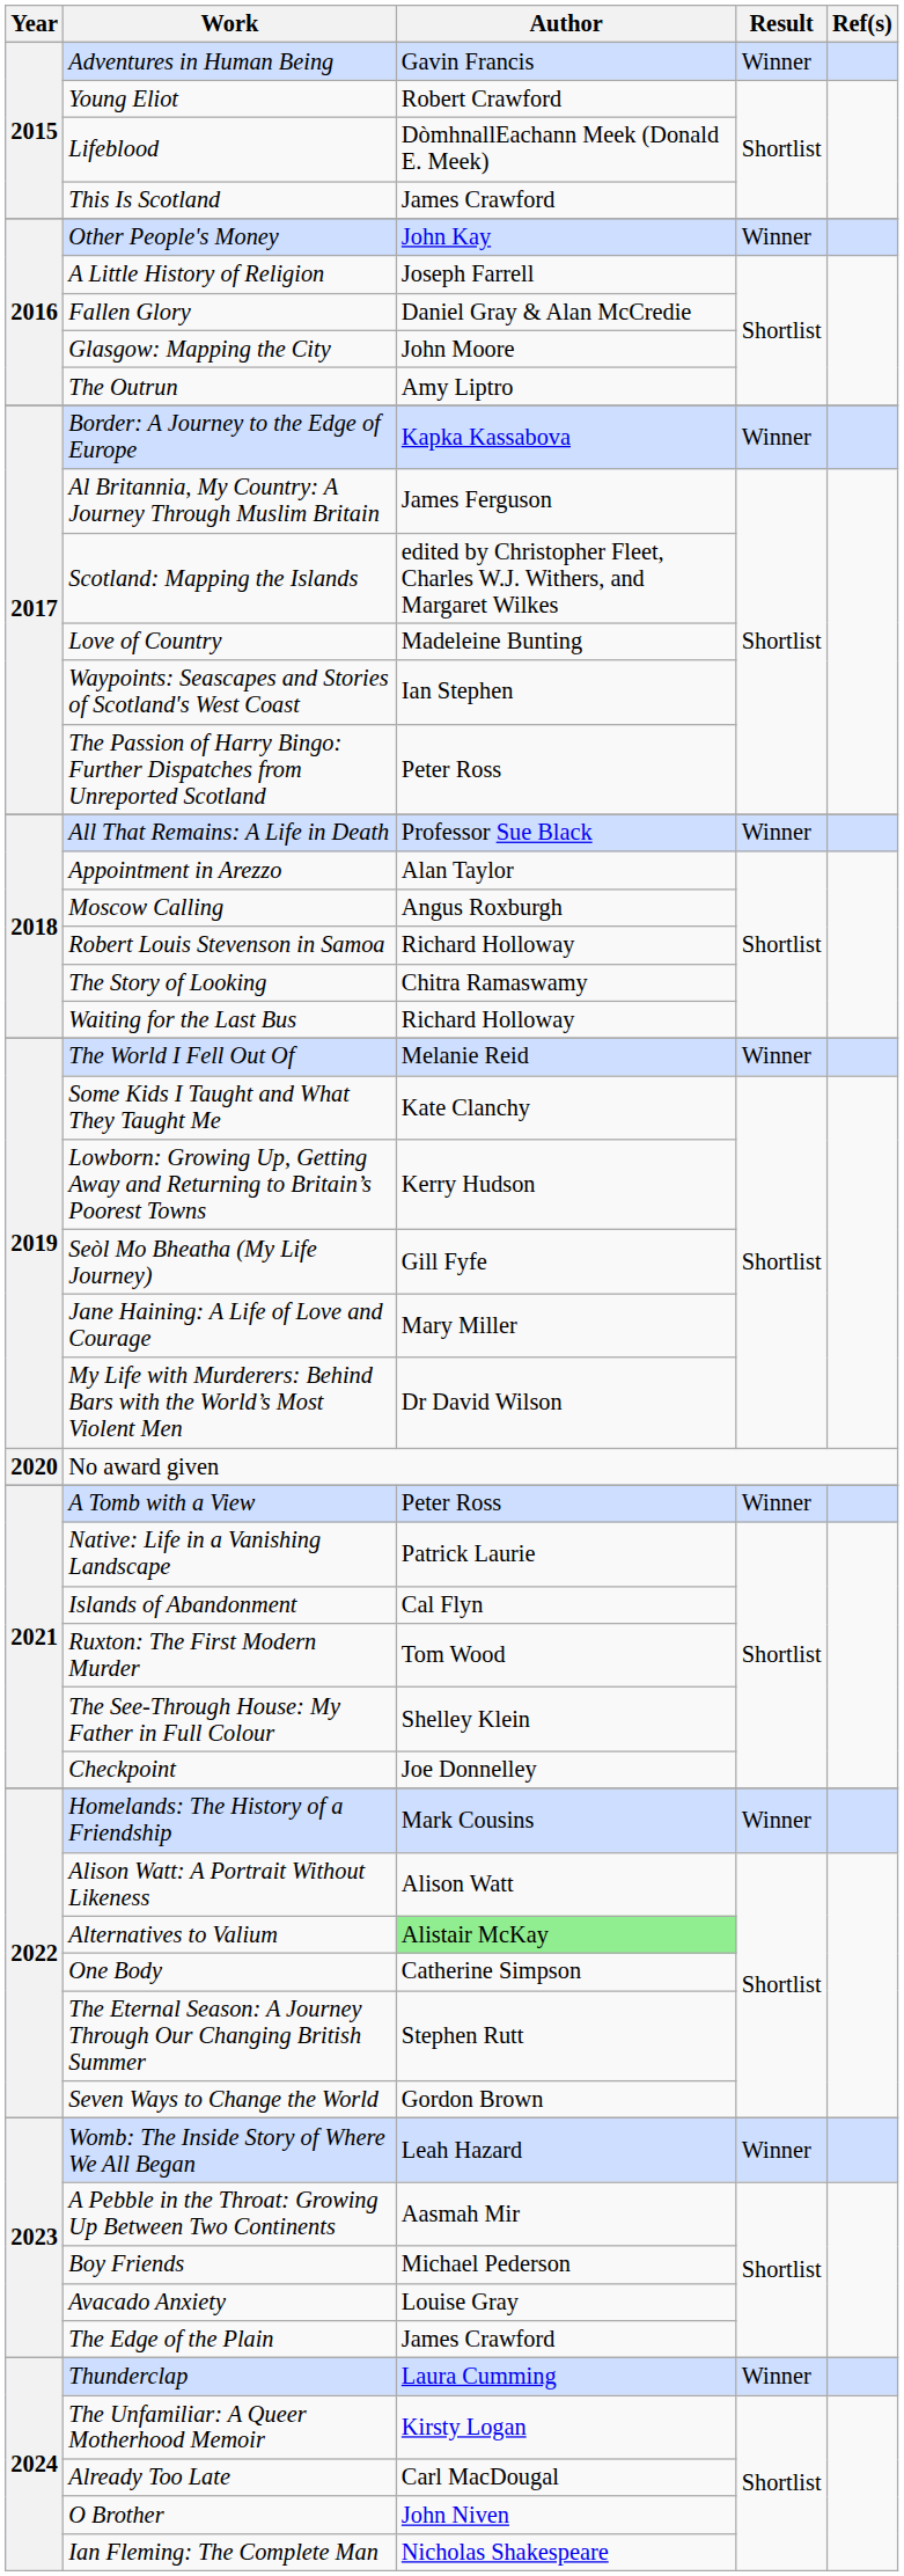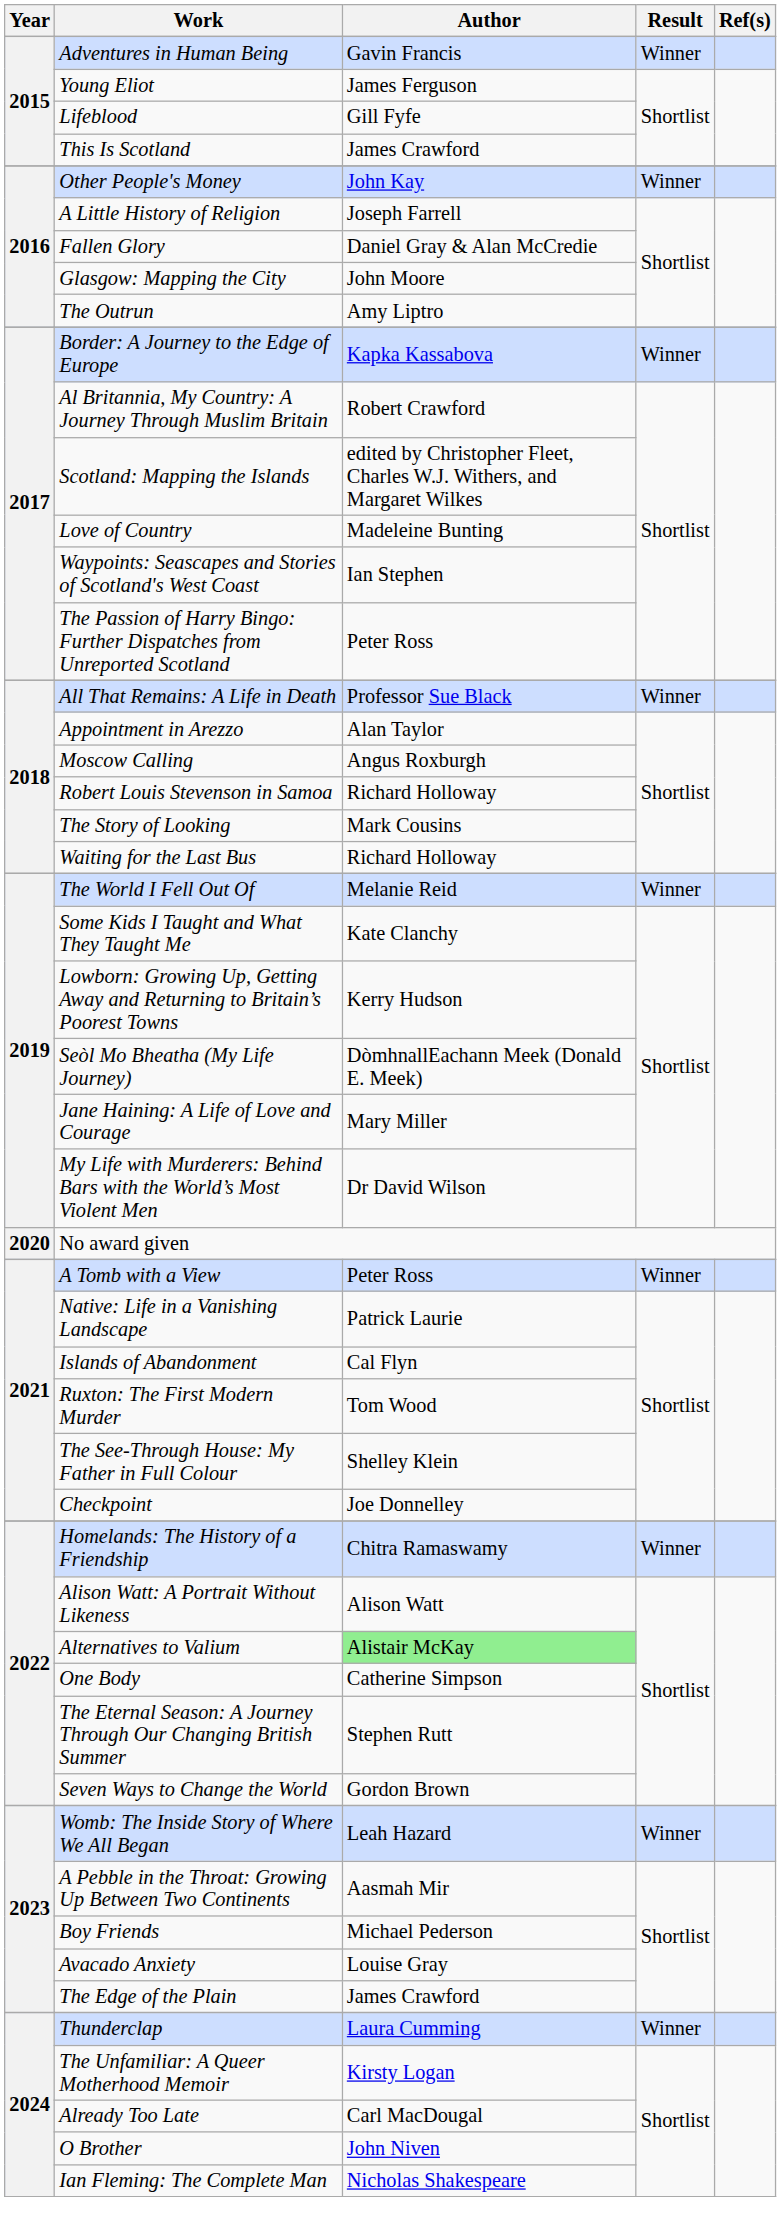 <table class="wikitable sortable plainrowheaders">
 <tr>
 <th scope="col">Year</th>
 <th scope="col">Work</th>
 <th scope="col">Author</th>
 <th scope="col">Result</th>
 <th class="unsortable" scope="col">Ref(s)</th>
 </tr>
 <tr>
 </tr>
 <tr style=background:#cddeff>
 <th rowspan="4">2015</th>
 <td><em>Adventures in Human Being</em></td>
 <td>Gavin Francis</td>
 <td>Winner</td>
 <td></td>
 </tr>
 <tr>
 <td><em>Young Eliot</em></td>
-<td>Robert Crawford</td>
+<td>James Ferguson</td>
 <td rowspan="3">Shortlist</td>
 <td rowspan="3"></td>
 </tr>
 <tr>
 <td><em>Lifeblood</em></td>
-<td>DòmhnallEachann Meek (Donald E. Meek)</td>
+<td>Gill Fyfe</td>
 </tr>
 <tr>
 <td><em>This Is Scotland</em></td>
 <td>James Crawford</td>
 </tr>
 <tr>
 </tr>
 <tr style=background:#cddeff>
 <th rowspan="5">2016</th>
 <td><em>Other People's Money</em></td>
 <td><a href='#'>John Kay</a></td>
 <td>Winner</td>
 <td></td>
 </tr>
 <tr>
 <td><em>A Little History of Religion</em></td>
 <td>Joseph Farrell</td>
 <td rowspan="4">Shortlist</td>
 <td rowspan="4"></td>
 </tr>
 <tr>
 <td><em>Fallen Glory</em></td>
 <td>Daniel Gray & Alan McCredie</td>
 </tr>
 <tr>
 <td><em>Glasgow: Mapping the City</em></td>
 <td>John Moore</td>
 </tr>
 <tr>
 <td><em>The Outrun</em></td>
 <td>Amy Liptro</td>
 </tr>
 <tr>
 </tr>
 <tr style=background:#cddeff>
 <th rowspan="6">2017</th>
 <td><em>Border: A Journey to the Edge of Europe</em></td>
 <td><a href='#'>Kapka Kassabova</a></td>
 <td>Winner</td>
 <td></td>
 </tr>
 <tr>
 <td><em>Al Britannia, My Country: A Journey Through Muslim Britain</em></td>
-<td>James Ferguson</td>
+<td>Robert Crawford</td>
 <td rowspan="5">Shortlist</td>
 <td rowspan="5"></td>
 </tr>
 <tr>
 <td><em>Scotland: Mapping the Islands</em></td>
 <td>edited by Christopher Fleet, Charles W.J. Withers, and Margaret Wilkes</td>
 </tr>
 <tr>
 <td><em>Love of Country</em></td>
 <td>Madeleine Bunting</td>
 </tr>
 <tr>
 <td><em>Waypoints: Seascapes and Stories of Scotland's West Coast</em></td>
 <td>Ian Stephen</td>
 </tr>
 <tr>
 <td><em>The Passion of Harry Bingo: Further Dispatches from Unreported Scotland</em></td>
 <td>Peter Ross</td>
 </tr>
 <tr>
 </tr>
 <tr style=background:#cddeff>
 <th rowspan="6">2018</th>
 <td><em>All That Remains: A Life in Death</em></td>
 <td>Professor <a href='#'>Sue Black</a></td>
 <td>Winner</td>
 <td></td>
 </tr>
 <tr>
 <td><em>Appointment in Arezzo</em></td>
 <td>Alan Taylor</td>
 <td rowspan="5">Shortlist</td>
 <td rowspan="5"></td>
 </tr>
 <tr>
 <td><em>Moscow Calling</em></td>
 <td>Angus Roxburgh</td>
 </tr>
 <tr>
 <td><em>Robert Louis Stevenson in Samoa</em></td>
 <td>Richard Holloway</td>
 </tr>
 <tr>
 <td><em>The Story of Looking</em></td>
-<td>Chitra Ramaswamy</td>
+<td>Mark Cousins</td>
 </tr>
 <tr>
 <td><em>Waiting for the Last Bus</em></td>
 <td>Richard Holloway</td>
 </tr>
 <tr>
 </tr>
 <tr style=background:#cddeff>
 <th rowspan="6">2019</th>
 <td><em>The World I Fell Out Of</em></td>
 <td>Melanie Reid</td>
 <td>Winner</td>
 <td></td>
 </tr>
 <tr>
 <td><em>Some Kids I Taught and What They Taught Me</em></td>
 <td>Kate Clanchy</td>
 <td rowspan="5">Shortlist</td>
 <td rowspan="5"></td>
 </tr>
 <tr>
 <td><em>Lowborn: Growing Up, Getting Away and Returning to Britain’s Poorest Towns</em></td>
 <td>Kerry Hudson</td>
 </tr>
 <tr>
 <td><em>Seòl Mo Bheatha (My Life Journey)</em></td>
-<td>Gill Fyfe</td>
+<td>DòmhnallEachann Meek (Donald E. Meek)</td>
 </tr>
 <tr>
 <td><em>Jane Haining: A Life of Love and Courage</em></td>
 <td>Mary Miller</td>
 </tr>
 <tr>
 <td><em>My Life with Murderers: Behind Bars with the World’s Most Violent Men </em></td>
 <td>Dr David Wilson</td>
 </tr>
 <tr>
 <th>2020</th>
 <td colspan="4">No award given</td>
 </tr>
 <tr>
 </tr>
 <tr style=background:#cddeff>
 <th rowspan="6">2021</th>
 <td><em>A Tomb with a View</em></td>
 <td>Peter Ross</td>
 <td>Winner</td>
 <td></td>
 </tr>
 <tr>
 <td><em>Native: Life in a Vanishing Landscape</em></td>
 <td>Patrick Laurie</td>
 <td rowspan="5">Shortlist</td>
 <td rowspan="5"></td>
 </tr>
 <tr>
 <td><em>Islands of Abandonment</em></td>
 <td>Cal Flyn</td>
 </tr>
 <tr>
 <td><em>Ruxton: The First Modern Murder</em></td>
 <td>Tom Wood</td>
 </tr>
 <tr>
 <td><em>The See-Through House: My Father in Full Colour</em></td>
 <td>Shelley Klein</td>
 </tr>
 <tr>
 <td><em>Checkpoint</em></td>
 <td>Joe Donnelley</td>
 </tr>
 <tr>
 </tr>
 <tr style=background:#cddeff>
 <th rowspan="6">2022</th>
 <td><em>Homelands: The History of a Friendship</em></td>
-<td>Mark Cousins</td>
+<td>Chitra Ramaswamy</td>
 <td>Winner</td>
 <td></td>
 </tr>
 <tr>
 <td><em>Alison Watt: A Portrait Without Likeness</em></td>
 <td>Alison Watt</td>
 <td rowspan="5">Shortlist</td>
 <td rowspan="5"></td>
 </tr>
 <tr>
 <td><em>Alternatives to Valium</em></td>
 <td style="background: lightgreen;">Alistair McKay</td>
 </tr>
 <tr>
 <td><em>One Body</em></td>
 <td>Catherine Simpson</td>
 </tr>
 <tr>
 <td><em>The Eternal Season: A Journey Through Our Changing British Summer</em></td>
 <td>Stephen Rutt</td>
 </tr>
 <tr>
 <td><em>Seven Ways to Change the World</em></td>
 <td>Gordon Brown</td>
 </tr>
 <tr>
 </tr>
 <tr style=background:#cddeff>
 <th rowspan="5">2023</th>
 <td><em>Womb: The Inside Story of Where We All Began</em></td>
 <td>Leah Hazard</td>
 <td>Winner</td>
 <td></td>
 </tr>
 <tr>
 <td><em>A Pebble in the Throat: Growing Up Between Two Continents</em></td>
 <td>Aasmah Mir</td>
 <td rowspan="4">Shortlist</td>
 <td rowspan="4"></td>
 </tr>
 <tr>
 <td><em>Boy Friends</em></td>
 <td>Michael Pederson</td>
 </tr>
 <tr>
 <td><em>Avacado Anxiety</em></td>
 <td>Louise Gray</td>
 </tr>
 <tr>
 <td><em>The Edge of the Plain</em></td>
 <td>James Crawford</td>
 </tr>
 <tr>
 </tr>
 <tr>
 </tr>
 <tr style=background:#cddeff>
 <th rowspan="5">2024</th>
 <td><em>Thunderclap</em></td>
 <td><a href='#'>Laura Cumming</a></td>
 <td>Winner</td>
 <td></td>
 </tr>
 <tr>
 <td><em>The Unfamiliar: A Queer Motherhood Memoir</em></td>
 <td><a href='#'>Kirsty Logan</a></td>
 <td rowspan="4">Shortlist</td>
 <td rowspan="4"></td>
 </tr>
 <tr>
 <td><em>Already Too Late</em></td>
 <td>Carl MacDougal</td>
 </tr>
 <tr>
 <td><em>O Brother</em></td>
 <td><a href='#'>John Niven</a></td>
 </tr>
 <tr>
 <td><em>Ian Fleming: The Complete Man</em></td>
 <td><a href='#'>Nicholas Shakespeare</a></td>
 </tr>
 <tr>
 </tr>
 </table>
